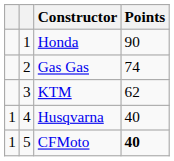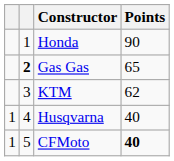 <table class="wikitable" style="font-size: 85%;">
 <tr>
 <th></th>
 <th></th>
 <th>Constructor</th>
 <th>Points</th>
 </tr>
 <tr>
 <td></td>
 <td align=center>1</td>
 <td> <a href='#'>Honda</a></td>
 <td align=left>90</td>
 </tr>
 <tr>
 <td></td>
-<td align=center>2</td>
+<td align=center><strong>2</strong></td>
 <td> <a href='#'>Gas Gas</a></td>
-<td align=left>74</td>
+<td align=left>65</td>
 </tr>
 <tr>
 <td></td>
 <td align=center>3</td>
 <td> <a href='#'>KTM</a></td>
 <td align=left>62</td>
 </tr>
 <tr>
 <td> 1</td>
 <td align=center>4</td>
 <td> <a href='#'>Husqvarna</a></td>
 <td align=left>40</td>
 </tr>
 <tr>
 <td> 1</td>
 <td align=center>5</td>
 <td> <a href='#'>CFMoto</a></td>
 <td align=left><strong>40</strong></td>
 </tr>
 </table>
